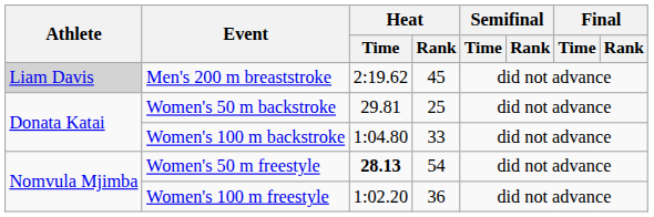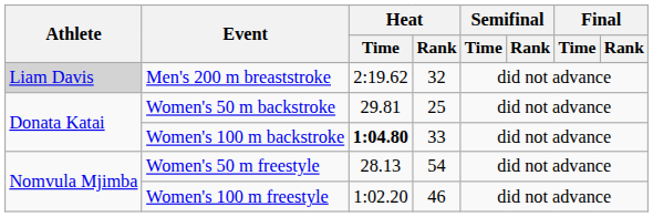 <table class=wikitable style="font-size:90%">
 <tr>
 <th rowspan="2">Athlete</th>
 <th rowspan="2">Event</th>
 <th colspan="2">Heat</th>
 <th colspan="2">Semifinal</th>
 <th colspan="2">Final</th>
 </tr>
 <tr style="font-size:95%">
 <th>Time</th>
 <th>Rank</th>
 <th>Time</th>
 <th>Rank</th>
 <th>Time</th>
 <th>Rank</th>
 </tr>
 <tr align=center>
 <td align=left style="background: lightgrey;"><a href='#'>Liam Davis</a></td>
 <td align=left><a href='#'>Men's 200 m breaststroke</a></td>
 <td>2:19.62</td>
-<td>45</td>
+<td>32</td>
 <td colspan=4>did not advance</td>
 </tr>
 <tr align=center>
 <td align=left rowspan=2><a href='#'>Donata Katai</a></td>
 <td align=left><a href='#'>Women's 50 m backstroke</a></td>
 <td>29.81</td>
 <td>25</td>
 <td colspan=4>did not advance</td>
 </tr>
 <tr align=center>
 <td align=left><a href='#'>Women's 100 m backstroke</a></td>
-<td>1:04.80</td>
+<td><strong>1:04.80</strong></td>
 <td>33</td>
 <td colspan=4>did not advance</td>
 </tr>
 <tr align=center>
 <td align=left rowspan=2><a href='#'>Nomvula Mjimba</a></td>
 <td align=left><a href='#'>Women's 50 m freestyle</a></td>
-<td><strong>28.13</strong></td>
+<td>28.13</td>
 <td>54</td>
 <td colspan=4>did not advance</td>
 </tr>
 <tr align=center>
 <td align=left><a href='#'>Women's 100 m freestyle</a></td>
 <td>1:02.20</td>
-<td>36</td>
+<td>46</td>
 <td colspan=4>did not advance</td>
 </tr>
 </table>
